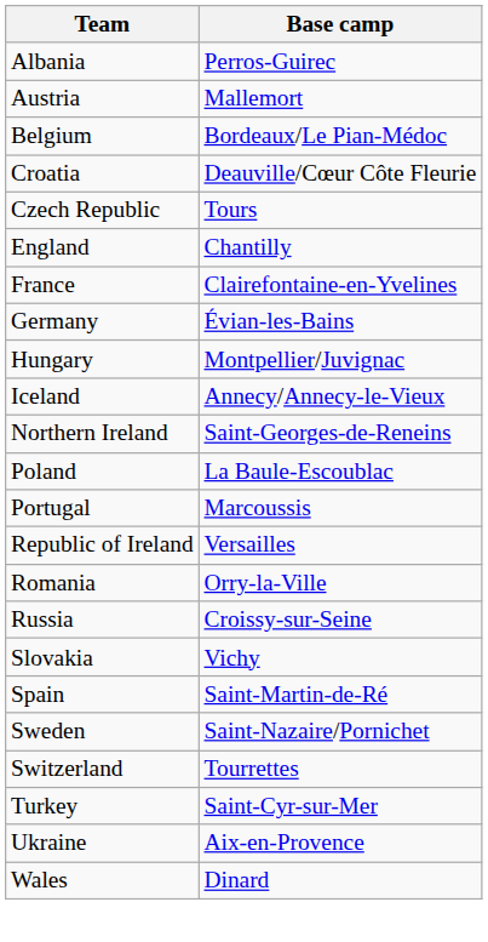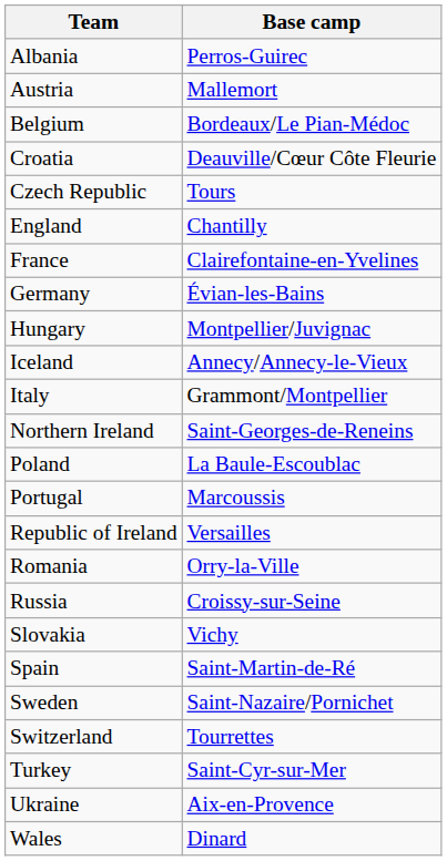 <table class="wikitable sortable">
 <tr>
 <th>Team</th>
 <th>Base camp</th>
 </tr>
 <tr>
 <td>Albania</td>
 <td><a href='#'>Perros-Guirec</a></td>
 </tr>
 <tr>
 <td>Austria</td>
 <td><a href='#'>Mallemort</a></td>
 </tr>
 <tr>
 <td>Belgium</td>
 <td><a href='#'>Bordeaux</a>/<a href='#'>Le Pian-Médoc</a></td>
 </tr>
 <tr>
 <td>Croatia</td>
 <td><a href='#'>Deauville</a>/Cœur Côte Fleurie</td>
 </tr>
 <tr>
 <td>Czech Republic</td>
 <td><a href='#'>Tours</a></td>
 </tr>
 <tr>
 <td>England</td>
 <td><a href='#'>Chantilly</a></td>
 </tr>
 <tr>
 <td>France</td>
 <td><a href='#'>Clairefontaine-en-Yvelines</a></td>
 </tr>
 <tr>
 <td>Germany</td>
 <td><a href='#'>Évian-les-Bains</a></td>
 </tr>
 <tr>
 <td>Hungary</td>
 <td><a href='#'>Montpellier</a>/<a href='#'>Juvignac</a></td>
 </tr>
 <tr>
 <td>Iceland</td>
 <td><a href='#'>Annecy</a>/<a href='#'>Annecy-le-Vieux</a></td>
+</tr>
+<tr>
+<td>Italy</td>
+<td>Grammont/<a href='#'>Montpellier</a></td>
 </tr>
 <tr>
 <td>Northern Ireland</td>
 <td><a href='#'>Saint-Georges-de-Reneins</a></td>
 </tr>
 <tr>
 <td>Poland</td>
 <td><a href='#'>La Baule-Escoublac</a></td>
 </tr>
 <tr>
 <td>Portugal</td>
 <td><a href='#'>Marcoussis</a></td>
 </tr>
 <tr>
 <td>Republic of Ireland</td>
 <td><a href='#'>Versailles</a></td>
 </tr>
 <tr>
 <td>Romania</td>
 <td><a href='#'>Orry-la-Ville</a></td>
 </tr>
 <tr>
 <td>Russia</td>
 <td><a href='#'>Croissy-sur-Seine</a></td>
 </tr>
 <tr>
 <td>Slovakia</td>
 <td><a href='#'>Vichy</a></td>
 </tr>
 <tr>
 <td>Spain</td>
 <td><a href='#'>Saint-Martin-de-Ré</a></td>
 </tr>
 <tr>
 <td>Sweden</td>
 <td><a href='#'>Saint-Nazaire</a>/<a href='#'>Pornichet</a></td>
 </tr>
 <tr>
 <td>Switzerland</td>
 <td><a href='#'>Tourrettes</a></td>
 </tr>
 <tr>
 <td>Turkey</td>
 <td><a href='#'>Saint-Cyr-sur-Mer</a></td>
 </tr>
 <tr>
 <td>Ukraine</td>
 <td><a href='#'>Aix-en-Provence</a></td>
 </tr>
 <tr>
 <td>Wales</td>
 <td><a href='#'>Dinard</a></td>
 </tr>
 </table>
